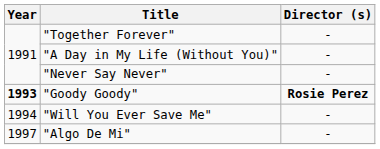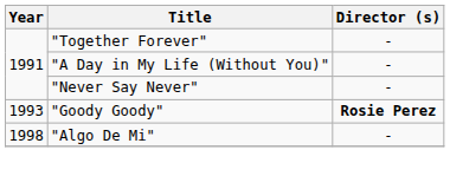 <table Class = "wikitable">
 <tr>
 <th>Year</th>
 <th>Title</th>
 <th>Director (s)</th>
 </tr>
 <tr>
 <td Rowspan = "3">1991</td>
 <td>"Together Forever"</td>
 <td Align = "center">-</td>
 </tr>
 <tr>
 <td>"A Day in My Life (Without You)"</td>
 <td Align = "center">-</td>
 </tr>
 <tr>
 <td>"Never Say Never"</td>
 <td Align = "center">-</td>
 </tr>
 <tr>
-<td Rowspan = "1"><strong>1993</strong></td>
+<td Rowspan = "1">1993</td>
 <td>"Goody Goody"</td>
 <td Align = "center"><strong>Rosie Perez</strong></td>
 </tr>
 <tr>
-<td Rowspan = "1">1994</td>
-<td>"Will You Ever Save Me"</td>
-<td Align = "center">-</td>
-</tr>
-<tr>
-<td Rowspan = "1">1997</td>
+<td Rowspan = "1">1998</td>
 <td>"Algo De Mi"</td>
 <td Align = "center">-</td>
 </tr>
 <tr>
 </tr>
 </table>
